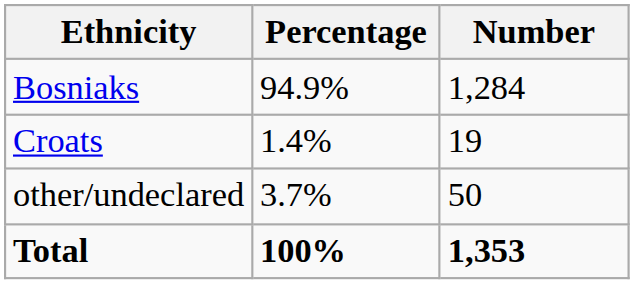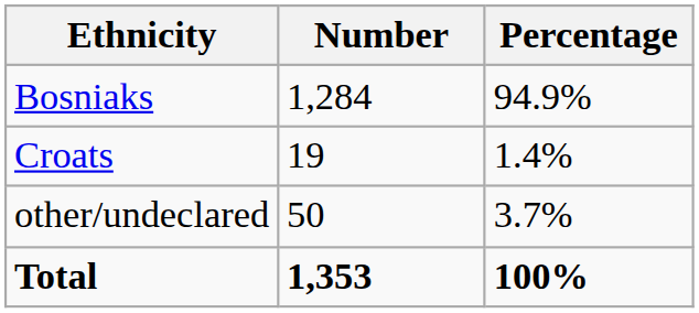 <table class="wikitable">
 <tr>
 <th width="100px">Ethnicity</th>
+<th width="80px">Number</th>
 <th width="80px">Percentage</th>
-<th width="80px">Number</th>
 </tr>
 <tr>
 <td><a href='#'>Bosniaks</a></td>
+<td>1,284</td>
 <td>94.9%</td>
-<td>1,284</td>
 </tr>
 <tr>
 <td><a href='#'>Croats</a></td>
+<td>19</td>
 <td>1.4%</td>
-<td>19</td>
 </tr>
 <tr>
 <td>other/undeclared</td>
+<td>50</td>
 <td>3.7%</td>
-<td>50</td>
 </tr>
 <tr>
 <td><strong>Total</strong></td>
+<td><strong>1,353</strong></td>
 <td><strong>100%</strong></td>
-<td><strong>1,353</strong></td>
 </tr>
 </table>
